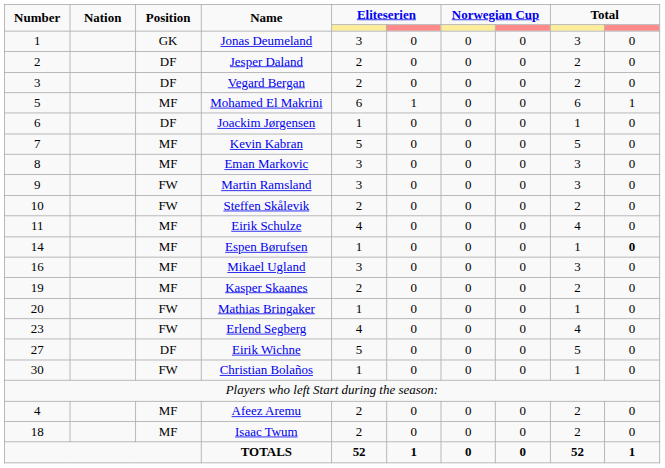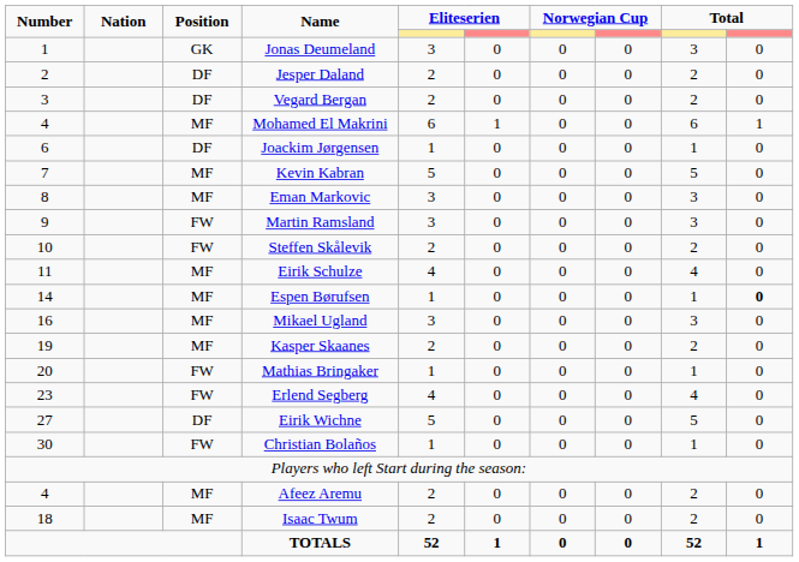 <table class="wikitable" style="font-size: 100%; text-align: center;">
 <tr>
 <td rowspan="2" width="10%" align="center"><strong>Number</strong></td>
 <td rowspan="2" width="10%" align="center"><strong>Nation</strong></td>
 <td rowspan="2" width="10%" align="center"><strong>Position</strong></td>
 <td rowspan="2" width="20%" align="center"><strong>Name</strong></td>
 <td colspan="2" align="center"><strong><a href='#'>Eliteserien</a></strong></td>
 <td colspan="2" align="center"><strong><a href='#'>Norwegian Cup</a></strong></td>
 <td colspan="2" align="center"><strong>Total</strong></td>
 </tr>
 <tr>
 <th width=60 style="background: #FFEE99"></th>
 <th width=60 style="background: #FF8888"></th>
 <th width=60 style="background: #FFEE99"></th>
 <th width=60 style="background: #FF8888"></th>
 <th width=60 style="background: #FFEE99"></th>
 <th width=60 style="background: #FF8888"></th>
 </tr>
 <tr>
 <td>1</td>
 <td></td>
 <td>GK</td>
 <td><a href='#'>Jonas Deumeland</a></td>
 <td>3</td>
 <td>0</td>
 <td>0</td>
 <td>0</td>
 <td>3</td>
 <td>0</td>
 </tr>
 <tr>
 <td>2</td>
 <td></td>
 <td>DF</td>
 <td><a href='#'>Jesper Daland</a></td>
 <td>2</td>
 <td>0</td>
 <td>0</td>
 <td>0</td>
 <td>2</td>
 <td>0</td>
 </tr>
 <tr>
 <td>3</td>
 <td></td>
 <td>DF</td>
 <td><a href='#'>Vegard Bergan</a></td>
 <td>2</td>
 <td>0</td>
 <td>0</td>
 <td>0</td>
 <td>2</td>
 <td>0</td>
 </tr>
 <tr>
-<td>5</td>
+<td>4</td>
 <td></td>
 <td>MF</td>
 <td><a href='#'>Mohamed El Makrini</a></td>
 <td>6</td>
 <td>1</td>
 <td>0</td>
 <td>0</td>
 <td>6</td>
 <td>1</td>
 </tr>
 <tr>
 <td>6</td>
 <td></td>
 <td>DF</td>
 <td><a href='#'>Joackim Jørgensen</a></td>
 <td>1</td>
 <td>0</td>
 <td>0</td>
 <td>0</td>
 <td>1</td>
 <td>0</td>
 </tr>
 <tr>
 <td>7</td>
 <td></td>
 <td>MF</td>
 <td><a href='#'>Kevin Kabran</a></td>
 <td>5</td>
 <td>0</td>
 <td>0</td>
 <td>0</td>
 <td>5</td>
 <td>0</td>
 </tr>
 <tr>
 <td>8</td>
 <td></td>
 <td>MF</td>
 <td><a href='#'>Eman Markovic</a></td>
 <td>3</td>
 <td>0</td>
 <td>0</td>
 <td>0</td>
 <td>3</td>
 <td>0</td>
 </tr>
 <tr>
 <td>9</td>
 <td></td>
 <td>FW</td>
 <td><a href='#'>Martin Ramsland</a></td>
 <td>3</td>
 <td>0</td>
 <td>0</td>
 <td>0</td>
 <td>3</td>
 <td>0</td>
 </tr>
 <tr>
 <td>10</td>
 <td></td>
 <td>FW</td>
 <td><a href='#'>Steffen Skålevik</a></td>
 <td>2</td>
 <td>0</td>
 <td>0</td>
 <td>0</td>
 <td>2</td>
 <td>0</td>
 </tr>
 <tr>
 <td>11</td>
 <td></td>
 <td>MF</td>
 <td><a href='#'>Eirik Schulze</a></td>
 <td>4</td>
 <td>0</td>
 <td>0</td>
 <td>0</td>
 <td>4</td>
 <td>0</td>
 </tr>
 <tr>
 <td>14</td>
 <td></td>
 <td>MF</td>
 <td><a href='#'>Espen Børufsen</a></td>
 <td>1</td>
 <td>0</td>
 <td>0</td>
 <td>0</td>
 <td>1</td>
 <td><strong>0</strong></td>
 </tr>
 <tr>
 <td>16</td>
 <td></td>
 <td>MF</td>
 <td><a href='#'>Mikael Ugland</a></td>
 <td>3</td>
 <td>0</td>
 <td>0</td>
 <td>0</td>
 <td>3</td>
 <td>0</td>
 </tr>
 <tr>
 <td>19</td>
 <td></td>
 <td>MF</td>
 <td><a href='#'>Kasper Skaanes</a></td>
 <td>2</td>
 <td>0</td>
 <td>0</td>
 <td>0</td>
 <td>2</td>
 <td>0</td>
 </tr>
 <tr>
 <td>20</td>
 <td></td>
 <td>FW</td>
 <td><a href='#'>Mathias Bringaker</a></td>
 <td>1</td>
 <td>0</td>
 <td>0</td>
 <td>0</td>
 <td>1</td>
 <td>0</td>
 </tr>
 <tr>
 <td>23</td>
 <td></td>
 <td>FW</td>
 <td><a href='#'>Erlend Segberg</a></td>
 <td>4</td>
 <td>0</td>
 <td>0</td>
 <td>0</td>
 <td>4</td>
 <td>0</td>
 </tr>
 <tr>
 <td>27</td>
 <td></td>
 <td>DF</td>
 <td><a href='#'>Eirik Wichne</a></td>
 <td>5</td>
 <td>0</td>
 <td>0</td>
 <td>0</td>
 <td>5</td>
 <td>0</td>
 </tr>
 <tr>
 <td>30</td>
 <td></td>
 <td>FW</td>
 <td><a href='#'>Christian Bolaños</a></td>
 <td>1</td>
 <td>0</td>
 <td>0</td>
 <td>0</td>
 <td>1</td>
 <td>0</td>
 </tr>
 <tr>
 <td colspan="14"><em>Players who left Start during the season:</em></td>
 </tr>
 <tr>
 <td>4</td>
 <td></td>
 <td>MF</td>
 <td><a href='#'>Afeez Aremu</a></td>
 <td>2</td>
 <td>0</td>
 <td>0</td>
 <td>0</td>
 <td>2</td>
 <td>0</td>
 </tr>
 <tr>
 <td>18</td>
 <td></td>
 <td>MF</td>
 <td><a href='#'>Isaac Twum</a></td>
 <td>2</td>
 <td>0</td>
 <td>0</td>
 <td>0</td>
 <td>2</td>
 <td>0</td>
 </tr>
 <tr>
 <td colspan="3"></td>
 <td><strong>TOTALS</strong></td>
 <td><strong>52</strong></td>
 <td><strong>1</strong></td>
 <td><strong>0</strong></td>
 <td><strong>0</strong></td>
 <td><strong>52</strong></td>
 <td><strong>1</strong></td>
 </tr>
 </table>
